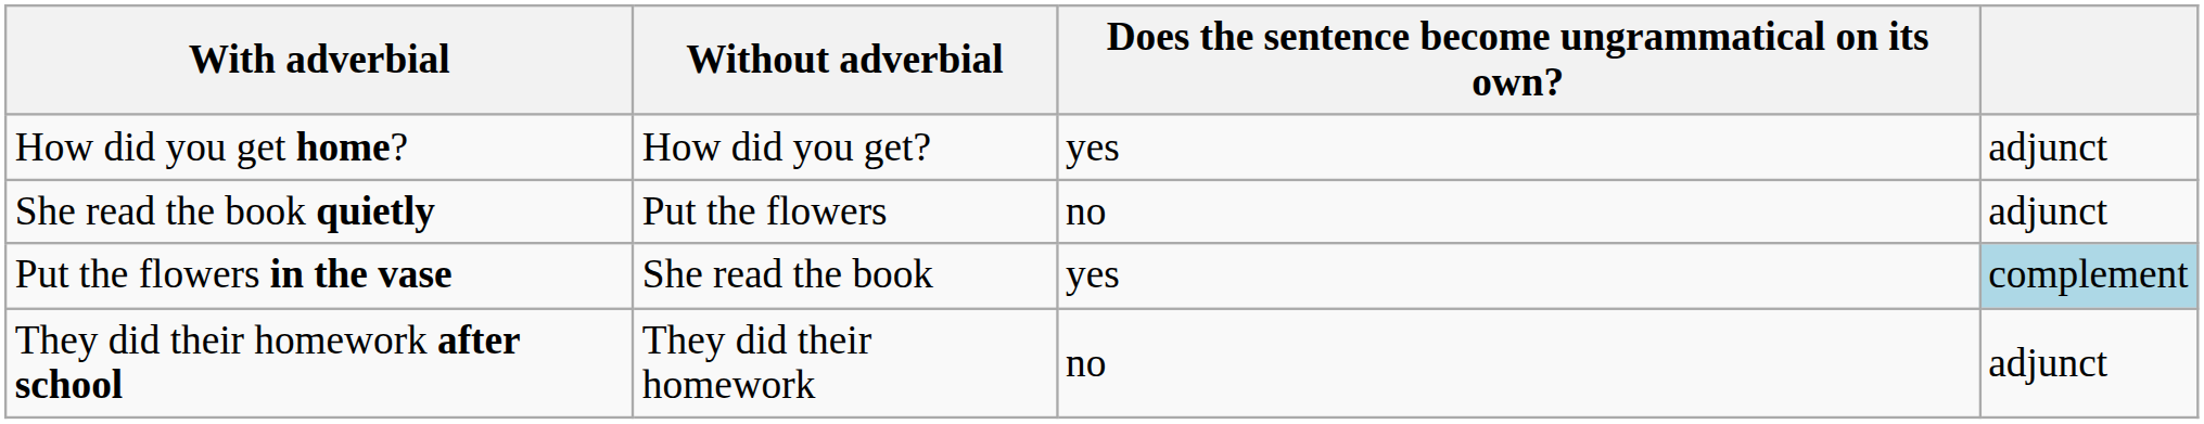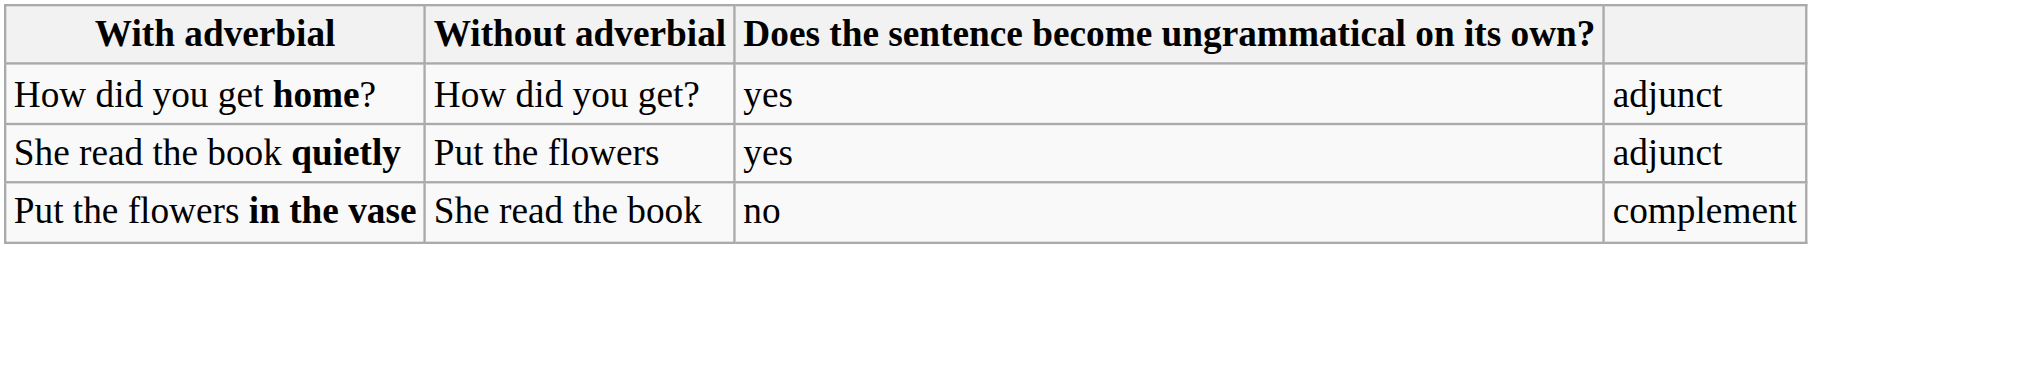 <table class="wikitable">
 <tr>
 <th>With adverbial</th>
 <th>Without adverbial</th>
 <th>Does the sentence become ungrammatical on its own?</th>
 <th></th>
 </tr>
 <tr>
 <td>How did you get <strong>home</strong>?</td>
 <td>How did you get?</td>
 <td>yes</td>
 <td>adjunct</td>
 </tr>
 <tr>
 <td>She read the book <strong>quietly</strong></td>
 <td>Put the flowers</td>
-<td>no</td>
+<td>yes</td>
 <td>adjunct</td>
 </tr>
 <tr>
 <td>Put the flowers <strong>in the vase</strong></td>
 <td>She read the book</td>
-<td>yes</td>
-<td style="background: lightblue;">complement</td>
-</tr>
-<tr>
-<td>They did their homework <strong>after school</strong></td>
-<td>They did their homework</td>
 <td>no</td>
-<td>adjunct</td>
+<td>complement</td>
 </tr>
 </table>
